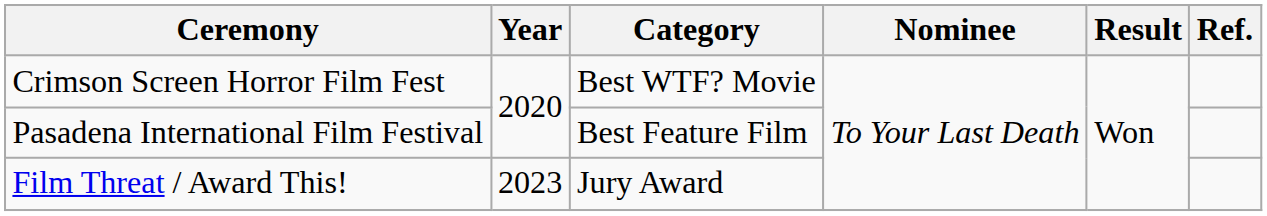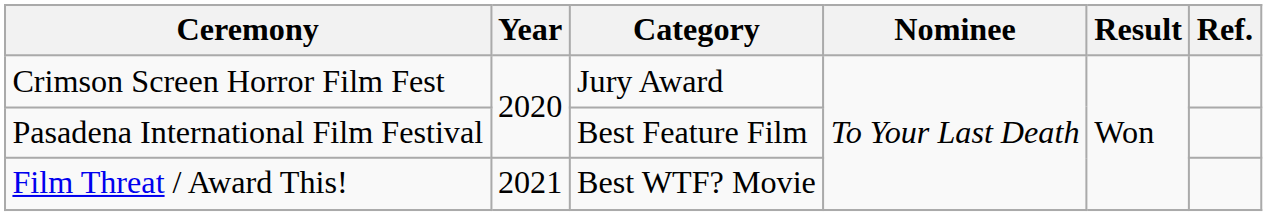 <table class="wikitable">
 <tr>
 <th>Ceremony</th>
 <th>Year</th>
 <th>Category</th>
 <th>Nominee</th>
 <th>Result</th>
 <th>Ref.</th>
 </tr>
 <tr>
 <td>Crimson Screen Horror Film Fest</td>
 <td rowspan=2>2020</td>
-<td>Best WTF? Movie</td>
+<td>Jury Award</td>
 <td rowspan=3><em>To Your Last Death</em></td>
 <td rowspan=3>Won</td>
 <td></td>
 </tr>
 <tr>
 <td>Pasadena International Film Festival</td>
 <td>Best Feature Film</td>
 <td></td>
 </tr>
 <tr>
 <td><a href='#'>Film Threat</a> / Award This!</td>
-<td>2023</td>
-<td>Jury Award</td>
+<td>2021</td>
+<td>Best WTF? Movie</td>
 <td></td>
 </tr>
 </table>
